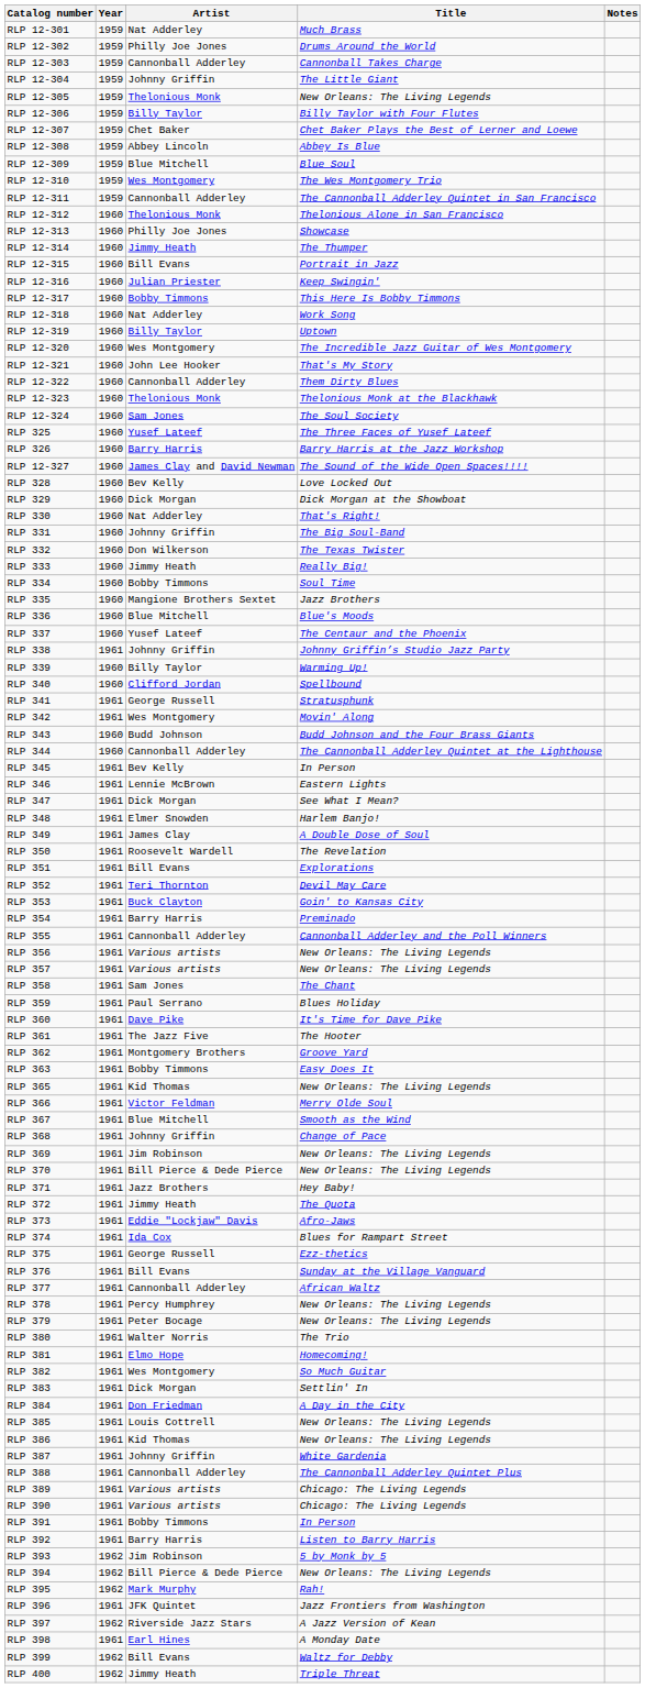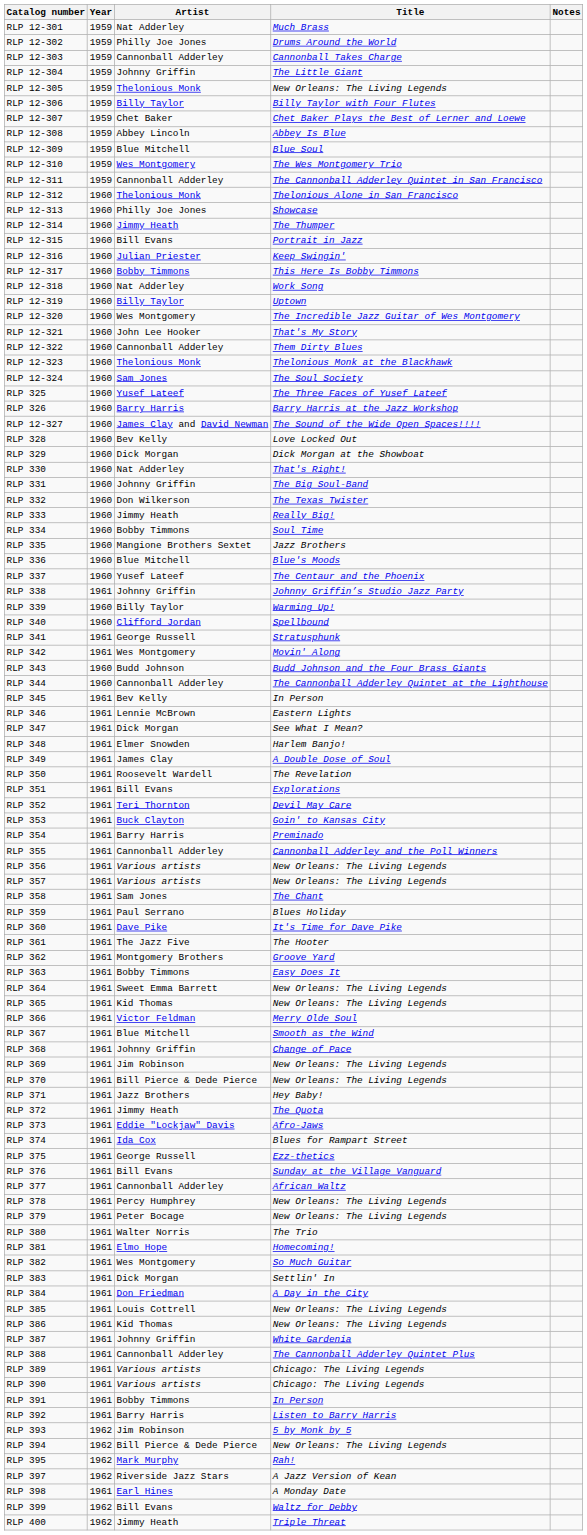 <table class="wikitable sortable">
 <tr>
 <th>Catalog number</th>
 <th>Year</th>
 <th>Artist</th>
 <th>Title</th>
 <th>Notes</th>
 </tr>
 <tr>
 <td>RLP 12-301</td>
 <td>1959</td>
 <td>Nat Adderley</td>
 <td><em><a href='#'>Much Brass</a></em></td>
 <td></td>
 </tr>
 <tr>
 <td>RLP 12-302</td>
 <td>1959</td>
 <td>Philly Joe Jones</td>
 <td><em><a href='#'>Drums Around the World</a></em></td>
 <td></td>
 </tr>
 <tr>
 <td>RLP 12-303</td>
 <td>1959</td>
 <td>Cannonball Adderley</td>
 <td><em><a href='#'>Cannonball Takes Charge</a></em></td>
 <td></td>
 </tr>
 <tr>
 <td>RLP 12-304</td>
 <td>1959</td>
 <td>Johnny Griffin</td>
 <td><em><a href='#'>The Little Giant</a></em></td>
 <td></td>
 </tr>
 <tr>
 <td>RLP 12-305</td>
 <td>1959</td>
 <td><a href='#'>Thelonious Monk</a></td>
 <td><em>New Orleans: The Living Legends</em></td>
 <td></td>
 </tr>
 <tr>
 <td>RLP 12-306</td>
 <td>1959</td>
 <td><a href='#'>Billy Taylor</a></td>
 <td><em><a href='#'>Billy Taylor with Four Flutes</a></em></td>
 <td></td>
 </tr>
 <tr>
 <td>RLP 12-307</td>
 <td>1959</td>
 <td>Chet Baker</td>
 <td><em><a href='#'>Chet Baker Plays the Best of Lerner and Loewe</a></em></td>
 <td></td>
 </tr>
 <tr>
 <td>RLP 12-308</td>
 <td>1959</td>
 <td>Abbey Lincoln</td>
 <td><em><a href='#'>Abbey Is Blue</a></em></td>
 <td></td>
 </tr>
 <tr>
 <td>RLP 12-309</td>
 <td>1959</td>
 <td>Blue Mitchell</td>
 <td><em><a href='#'>Blue Soul</a></em></td>
 <td></td>
 </tr>
 <tr>
 <td>RLP 12-310</td>
 <td>1959</td>
 <td><a href='#'>Wes Montgomery</a></td>
 <td><em><a href='#'>The Wes Montgomery Trio</a></em></td>
 <td></td>
 </tr>
 <tr>
 <td>RLP 12-311</td>
 <td>1959</td>
 <td>Cannonball Adderley</td>
 <td><em><a href='#'>The Cannonball Adderley Quintet in San Francisco</a></em></td>
 <td></td>
 </tr>
 <tr>
 <td>RLP 12-312</td>
 <td>1960</td>
 <td><a href='#'>Thelonious Monk</a></td>
 <td><em><a href='#'>Thelonious Alone in San Francisco</a></em></td>
 <td></td>
 </tr>
 <tr>
 <td>RLP 12-313</td>
 <td>1960</td>
 <td>Philly Joe Jones</td>
 <td><em><a href='#'>Showcase</a></em></td>
 <td></td>
 </tr>
 <tr>
 <td>RLP 12-314</td>
 <td>1960</td>
 <td><a href='#'>Jimmy Heath</a></td>
 <td><em><a href='#'>The Thumper</a></em></td>
 <td></td>
 </tr>
 <tr>
 <td>RLP 12-315</td>
 <td>1960</td>
 <td>Bill Evans</td>
 <td><em><a href='#'>Portrait in Jazz</a></em></td>
 <td></td>
 </tr>
 <tr>
 <td>RLP 12-316</td>
 <td>1960</td>
 <td><a href='#'>Julian Priester</a></td>
 <td><em><a href='#'>Keep Swingin'</a></em></td>
 <td></td>
 </tr>
 <tr>
 <td>RLP 12-317</td>
 <td>1960</td>
 <td><a href='#'>Bobby Timmons</a></td>
 <td><em><a href='#'>This Here Is Bobby Timmons</a></em></td>
 <td></td>
 </tr>
 <tr>
 <td>RLP 12-318</td>
 <td>1960</td>
 <td>Nat Adderley</td>
 <td><em><a href='#'>Work Song</a></em></td>
 <td></td>
 </tr>
 <tr>
 <td>RLP 12-319</td>
 <td>1960</td>
 <td><a href='#'>Billy Taylor</a></td>
 <td><em><a href='#'>Uptown</a></em></td>
 <td></td>
 </tr>
 <tr>
 <td>RLP 12-320</td>
 <td>1960</td>
 <td>Wes Montgomery</td>
 <td><em><a href='#'>The Incredible Jazz Guitar of Wes Montgomery</a></em></td>
 <td></td>
 </tr>
 <tr>
 <td>RLP 12-321</td>
 <td>1960</td>
 <td>John Lee Hooker</td>
 <td><em><a href='#'>That's My Story</a></em></td>
 <td></td>
 </tr>
 <tr>
 <td>RLP 12-322</td>
 <td>1960</td>
 <td>Cannonball Adderley</td>
 <td><em><a href='#'>Them Dirty Blues</a></em></td>
 <td></td>
 </tr>
 <tr>
 <td>RLP 12-323</td>
 <td>1960</td>
 <td><a href='#'>Thelonious Monk</a></td>
 <td><em><a href='#'>Thelonious Monk at the Blackhawk</a></em></td>
 <td></td>
 </tr>
 <tr>
 <td>RLP 12-324</td>
 <td>1960</td>
 <td><a href='#'>Sam Jones</a></td>
 <td><em><a href='#'>The Soul Society</a></em></td>
 <td></td>
 </tr>
 <tr>
 <td>RLP 325</td>
 <td>1960</td>
 <td><a href='#'>Yusef Lateef</a></td>
 <td><em><a href='#'>The Three Faces of Yusef Lateef</a></em></td>
 <td></td>
 </tr>
 <tr>
 <td>RLP 326</td>
 <td>1960</td>
 <td><a href='#'>Barry Harris</a></td>
 <td><em><a href='#'>Barry Harris at the Jazz Workshop</a></em></td>
 <td></td>
 </tr>
 <tr>
 <td>RLP 12-327</td>
 <td>1960</td>
 <td><a href='#'>James Clay</a> and <a href='#'>David Newman</a></td>
 <td><em><a href='#'>The Sound of the Wide Open Spaces!!!!</a></em></td>
 <td></td>
 </tr>
 <tr>
 <td>RLP 328</td>
 <td>1960</td>
 <td>Bev Kelly</td>
 <td><em>Love Locked Out</em></td>
 <td></td>
 </tr>
 <tr>
 <td>RLP 329</td>
 <td>1960</td>
 <td>Dick Morgan</td>
 <td><em>Dick Morgan at the Showboat</em></td>
 <td></td>
 </tr>
 <tr>
 <td>RLP 330</td>
 <td>1960</td>
 <td>Nat Adderley</td>
 <td><em><a href='#'>That's Right!</a></em></td>
 <td></td>
 </tr>
 <tr>
 <td>RLP 331</td>
 <td>1960</td>
 <td>Johnny Griffin</td>
 <td><em><a href='#'>The Big Soul-Band</a></em></td>
 <td></td>
 </tr>
 <tr>
 <td>RLP 332</td>
 <td>1960</td>
 <td>Don Wilkerson</td>
 <td><em><a href='#'>The Texas Twister</a></em></td>
 <td></td>
 </tr>
 <tr>
 <td>RLP 333</td>
 <td>1960</td>
 <td>Jimmy Heath</td>
 <td><em><a href='#'>Really Big!</a></em></td>
 <td></td>
 </tr>
 <tr>
 <td>RLP 334</td>
 <td>1960</td>
 <td>Bobby Timmons</td>
 <td><em><a href='#'>Soul Time</a></em></td>
 <td></td>
 </tr>
 <tr>
 <td>RLP 335</td>
 <td>1960</td>
 <td>Mangione Brothers Sextet</td>
 <td><em>Jazz Brothers</em></td>
 <td></td>
 </tr>
 <tr>
 <td>RLP 336</td>
 <td>1960</td>
 <td>Blue Mitchell</td>
 <td><em><a href='#'>Blue's Moods</a></em></td>
 <td></td>
 </tr>
 <tr>
 <td>RLP 337</td>
 <td>1960</td>
 <td>Yusef Lateef</td>
 <td><em><a href='#'>The Centaur and the Phoenix</a></em></td>
 <td></td>
 </tr>
 <tr>
 <td>RLP 338</td>
 <td>1961</td>
 <td>Johnny Griffin</td>
 <td><em><a href='#'>Johnny Griffin’s Studio Jazz Party</a></em></td>
 <td></td>
 </tr>
 <tr>
 <td>RLP 339</td>
 <td>1960</td>
 <td>Billy Taylor</td>
 <td><em><a href='#'>Warming Up!</a></em></td>
 <td></td>
 </tr>
 <tr>
 <td>RLP 340</td>
 <td>1960</td>
 <td><a href='#'>Clifford Jordan</a></td>
 <td><em><a href='#'>Spellbound</a></em></td>
 <td></td>
 </tr>
 <tr>
 <td>RLP 341</td>
 <td>1961</td>
 <td>George Russell</td>
 <td><em><a href='#'>Stratusphunk</a></em></td>
 <td></td>
 </tr>
 <tr>
 <td>RLP 342</td>
 <td>1961</td>
 <td>Wes Montgomery</td>
 <td><em><a href='#'>Movin' Along</a></em></td>
 <td></td>
 </tr>
 <tr>
 <td>RLP 343</td>
 <td>1960</td>
 <td>Budd Johnson</td>
 <td><em><a href='#'>Budd Johnson and the Four Brass Giants</a></em></td>
 <td></td>
 </tr>
 <tr>
 <td>RLP 344</td>
 <td>1960</td>
 <td>Cannonball Adderley</td>
 <td><em><a href='#'>The Cannonball Adderley Quintet at the Lighthouse</a></em></td>
 <td></td>
 </tr>
 <tr>
 <td>RLP 345</td>
 <td>1961</td>
 <td>Bev Kelly</td>
 <td><em>In Person</em></td>
 <td></td>
 </tr>
 <tr>
 <td>RLP 346</td>
 <td>1961</td>
 <td>Lennie McBrown</td>
 <td><em>Eastern Lights</em></td>
 <td></td>
 </tr>
 <tr>
 <td>RLP 347</td>
 <td>1961</td>
 <td>Dick Morgan</td>
 <td><em>See What I Mean?</em></td>
 <td></td>
 </tr>
 <tr>
 <td>RLP 348</td>
 <td>1961</td>
 <td>Elmer Snowden</td>
 <td><em>Harlem Banjo!</em></td>
 <td></td>
 </tr>
 <tr>
 <td>RLP 349</td>
 <td>1961</td>
 <td>James Clay</td>
 <td><em><a href='#'>A Double Dose of Soul</a></em></td>
 <td></td>
 </tr>
 <tr>
 <td>RLP 350</td>
 <td>1961</td>
 <td>Roosevelt Wardell</td>
 <td><em>The Revelation</em></td>
 <td></td>
 </tr>
 <tr>
 <td>RLP 351</td>
 <td>1961</td>
 <td>Bill Evans</td>
 <td><em><a href='#'>Explorations</a></em></td>
 <td></td>
 </tr>
 <tr>
 <td>RLP 352</td>
 <td>1961</td>
 <td><a href='#'>Teri Thornton</a></td>
 <td><em><a href='#'>Devil May Care</a></em></td>
 <td></td>
 </tr>
 <tr>
 <td>RLP 353</td>
 <td>1961</td>
 <td><a href='#'>Buck Clayton</a></td>
 <td><em><a href='#'>Goin' to Kansas City</a></em></td>
 <td></td>
 </tr>
 <tr>
 <td>RLP 354</td>
 <td>1961</td>
 <td>Barry Harris</td>
 <td><em><a href='#'>Preminado</a></em></td>
 <td></td>
 </tr>
 <tr>
 <td>RLP 355</td>
 <td>1961</td>
 <td>Cannonball Adderley</td>
 <td><em><a href='#'>Cannonball Adderley and the Poll Winners</a></em></td>
 <td></td>
 </tr>
 <tr>
 <td>RLP 356</td>
 <td>1961</td>
 <td><em>Various artists</em></td>
 <td><em>New Orleans: The Living Legends</em></td>
 <td></td>
 </tr>
 <tr>
 <td>RLP 357</td>
 <td>1961</td>
 <td><em>Various artists</em></td>
 <td><em>New Orleans: The Living Legends</em></td>
 <td></td>
 </tr>
 <tr>
 <td>RLP 358</td>
 <td>1961</td>
 <td>Sam Jones</td>
 <td><em><a href='#'>The Chant</a></em></td>
 <td></td>
 </tr>
 <tr>
 <td>RLP 359</td>
 <td>1961</td>
 <td>Paul Serrano</td>
 <td><em>Blues Holiday</em></td>
 <td></td>
 </tr>
 <tr>
 <td>RLP 360</td>
 <td>1961</td>
 <td><a href='#'>Dave Pike</a></td>
 <td><em><a href='#'>It's Time for Dave Pike</a></em></td>
 <td></td>
 </tr>
 <tr>
 <td>RLP 361</td>
 <td>1961</td>
 <td>The Jazz Five</td>
 <td><em>The Hooter</em></td>
 <td></td>
 </tr>
 <tr>
 <td>RLP 362</td>
 <td>1961</td>
 <td>Montgomery Brothers</td>
 <td><em><a href='#'>Groove Yard</a></em></td>
 <td></td>
 </tr>
 <tr>
 <td>RLP 363</td>
 <td>1961</td>
 <td>Bobby Timmons</td>
 <td><em><a href='#'>Easy Does It</a></em></td>
 <td></td>
 </tr>
 <tr>
+<td>RLP 364</td>
+<td>1961</td>
+<td>Sweet Emma Barrett</td>
+<td><em>New Orleans: The Living Legends</em></td>
+<td></td>
+</tr>
+<tr>
 <td>RLP 365</td>
 <td>1961</td>
 <td>Kid Thomas</td>
 <td><em>New Orleans: The Living Legends</em></td>
 <td></td>
 </tr>
 <tr>
 <td>RLP 366</td>
 <td>1961</td>
 <td><a href='#'>Victor Feldman</a></td>
 <td><em><a href='#'>Merry Olde Soul</a></em></td>
 <td></td>
 </tr>
 <tr>
 <td>RLP 367</td>
 <td>1961</td>
 <td>Blue Mitchell</td>
 <td><em><a href='#'>Smooth as the Wind</a></em></td>
 <td></td>
 </tr>
 <tr>
 <td>RLP 368</td>
 <td>1961</td>
 <td>Johnny Griffin</td>
 <td><em><a href='#'>Change of Pace</a></em></td>
 <td></td>
 </tr>
 <tr>
 <td>RLP 369</td>
 <td>1961</td>
 <td>Jim Robinson</td>
 <td><em>New Orleans: The Living Legends</em></td>
 <td></td>
 </tr>
 <tr>
 <td>RLP 370</td>
 <td>1961</td>
 <td>Bill Pierce & Dede Pierce</td>
 <td><em>New Orleans: The Living Legends</em></td>
 <td></td>
 </tr>
 <tr>
 <td>RLP 371</td>
 <td>1961</td>
 <td>Jazz Brothers</td>
 <td><em>Hey Baby!</em></td>
 <td></td>
 </tr>
 <tr>
 <td>RLP 372</td>
 <td>1961</td>
 <td>Jimmy Heath</td>
 <td><em><a href='#'>The Quota</a></em></td>
 <td></td>
 </tr>
 <tr>
 <td>RLP 373</td>
 <td>1961</td>
 <td><a href='#'>Eddie "Lockjaw" Davis</a></td>
 <td><em><a href='#'>Afro-Jaws</a></em></td>
 <td></td>
 </tr>
 <tr>
 <td>RLP 374</td>
 <td>1961</td>
 <td><a href='#'>Ida Cox</a></td>
 <td><em>Blues for Rampart Street</em></td>
 <td></td>
 </tr>
 <tr>
 <td>RLP 375</td>
 <td>1961</td>
 <td>George Russell</td>
 <td><em><a href='#'>Ezz-thetics</a></em></td>
 <td></td>
 </tr>
 <tr>
 <td>RLP 376</td>
 <td>1961</td>
 <td>Bill Evans</td>
 <td><em><a href='#'>Sunday at the Village Vanguard</a></em></td>
 <td></td>
 </tr>
 <tr>
 <td>RLP 377</td>
 <td>1961</td>
 <td>Cannonball Adderley</td>
 <td><em><a href='#'>African Waltz</a></em></td>
 <td></td>
 </tr>
 <tr>
 <td>RLP 378</td>
 <td>1961</td>
 <td>Percy Humphrey</td>
 <td><em>New Orleans: The Living Legends</em></td>
 <td></td>
 </tr>
 <tr>
 <td>RLP 379</td>
 <td>1961</td>
 <td>Peter Bocage</td>
 <td><em>New Orleans: The Living Legends</em></td>
 <td></td>
 </tr>
 <tr>
 <td>RLP 380</td>
 <td>1961</td>
 <td>Walter Norris</td>
 <td><em>The Trio</em></td>
 <td></td>
 </tr>
 <tr>
 <td>RLP 381</td>
 <td>1961</td>
 <td><a href='#'>Elmo Hope</a></td>
 <td><em><a href='#'>Homecoming!</a></em></td>
 <td></td>
 </tr>
 <tr>
 <td>RLP 382</td>
 <td>1961</td>
 <td>Wes Montgomery</td>
 <td><em><a href='#'>So Much Guitar</a></em></td>
 <td></td>
 </tr>
 <tr>
 <td>RLP 383</td>
 <td>1961</td>
 <td>Dick Morgan</td>
 <td><em>Settlin' In</em></td>
 <td></td>
 </tr>
 <tr>
 <td>RLP 384</td>
 <td>1961</td>
 <td><a href='#'>Don Friedman</a></td>
 <td><em><a href='#'>A Day in the City</a></em></td>
 <td></td>
 </tr>
 <tr>
 <td>RLP 385</td>
 <td>1961</td>
 <td>Louis Cottrell</td>
 <td><em>New Orleans: The Living Legends</em></td>
 <td></td>
 </tr>
 <tr>
 <td>RLP 386</td>
 <td>1961</td>
 <td>Kid Thomas</td>
 <td><em>New Orleans: The Living Legends</em></td>
 <td></td>
 </tr>
 <tr>
 <td>RLP 387</td>
 <td>1961</td>
 <td>Johnny Griffin</td>
 <td><em><a href='#'>White Gardenia</a></em></td>
 <td></td>
 </tr>
 <tr>
 <td>RLP 388</td>
 <td>1961</td>
 <td>Cannonball Adderley</td>
 <td><em><a href='#'>The Cannonball Adderley Quintet Plus</a></em></td>
 <td></td>
 </tr>
 <tr>
 <td>RLP 389</td>
 <td>1961</td>
 <td><em>Various artists</em></td>
 <td><em>Chicago: The Living Legends</em></td>
 <td></td>
 </tr>
 <tr>
 <td>RLP 390</td>
 <td>1961</td>
 <td><em>Various artists</em></td>
 <td><em>Chicago: The Living Legends</em></td>
 <td></td>
 </tr>
 <tr>
 <td>RLP 391</td>
 <td>1961</td>
 <td>Bobby Timmons</td>
 <td><em><a href='#'>In Person</a></em></td>
 <td></td>
 </tr>
 <tr>
 <td>RLP 392</td>
 <td>1961</td>
 <td>Barry Harris</td>
 <td><em><a href='#'>Listen to Barry Harris</a></em></td>
 <td></td>
 </tr>
 <tr>
 <td>RLP 393</td>
 <td>1962</td>
 <td>Jim Robinson</td>
 <td><em><a href='#'>5 by Monk by 5</a></em></td>
 <td></td>
 </tr>
 <tr>
 <td>RLP 394</td>
 <td>1962</td>
 <td>Bill Pierce & Dede Pierce</td>
 <td><em>New Orleans: The Living Legends</em></td>
 <td></td>
 </tr>
 <tr>
 <td>RLP 395</td>
 <td>1962</td>
 <td><a href='#'>Mark Murphy</a></td>
 <td><em><a href='#'>Rah!</a></em></td>
 <td></td>
 </tr>
 <tr>
-<td>RLP 396</td>
-<td>1961</td>
-<td>JFK Quintet</td>
-<td><em>Jazz Frontiers from Washington</em></td>
-<td></td>
-</tr>
-<tr>
 <td>RLP 397</td>
 <td>1962</td>
 <td>Riverside Jazz Stars</td>
 <td><em>A Jazz Version of Kean</em></td>
 <td></td>
 </tr>
 <tr>
 <td>RLP 398</td>
 <td>1961</td>
 <td><a href='#'>Earl Hines</a></td>
 <td><em>A Monday Date</em></td>
 <td></td>
 </tr>
 <tr>
 <td>RLP 399</td>
 <td>1962</td>
 <td>Bill Evans</td>
 <td><em><a href='#'>Waltz for Debby</a></em></td>
 <td></td>
 </tr>
 <tr>
 <td>RLP 400</td>
 <td>1962</td>
 <td>Jimmy Heath</td>
 <td><em><a href='#'>Triple Threat</a></em></td>
 <td></td>
 </tr>
 </table>
